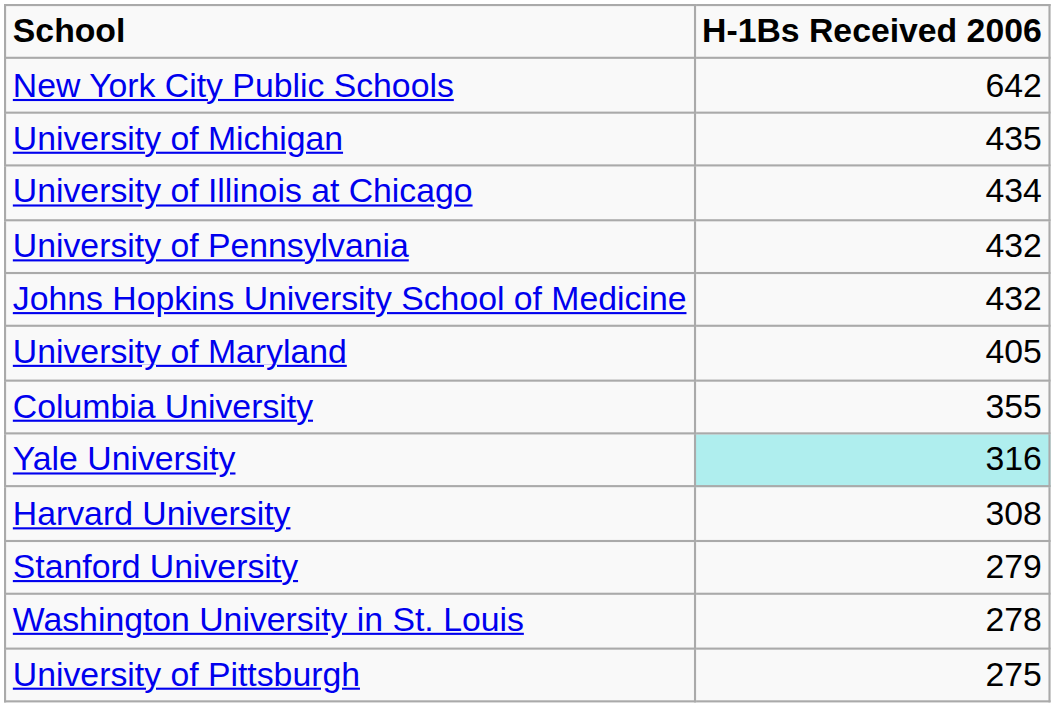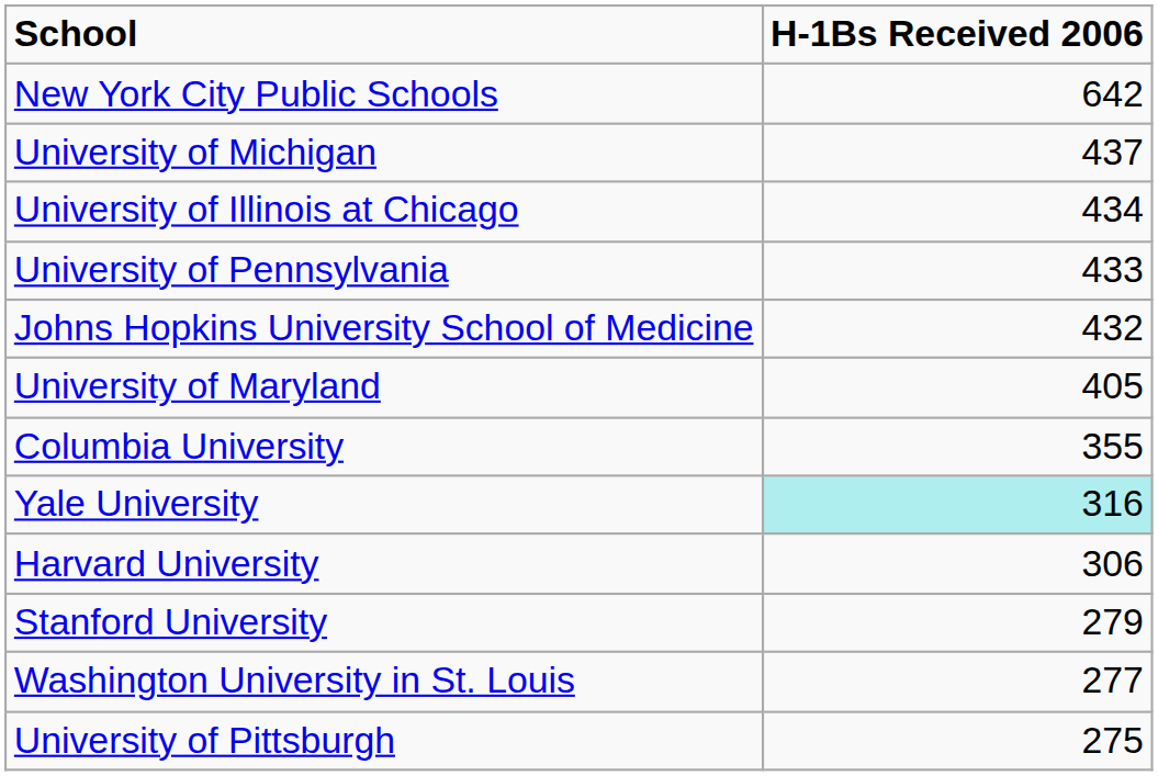 <table class="wikitable">
 <tr>
 <td><strong>School</strong></td>
 <td><strong>H-1Bs Received 2006</strong></td>
 </tr>
 <tr>
 <td><a href='#'>New York City Public Schools</a></td>
 <td align=right>642</td>
 </tr>
 <tr>
 <td><a href='#'>University of Michigan</a></td>
-<td align=right>435</td>
+<td align=right>437</td>
 </tr>
 <tr>
 <td><a href='#'>University of Illinois at Chicago</a></td>
 <td align=right>434</td>
 </tr>
 <tr>
 <td><a href='#'>University of Pennsylvania</a></td>
-<td align=right>432</td>
+<td align=right>433</td>
 </tr>
 <tr>
 <td><a href='#'>Johns Hopkins University School of Medicine</a></td>
 <td align=right>432</td>
 </tr>
 <tr>
 <td><a href='#'>University of Maryland</a></td>
 <td align=right>405</td>
 </tr>
 <tr>
 <td><a href='#'>Columbia University</a></td>
 <td align=right>355</td>
 </tr>
 <tr>
 <td><a href='#'>Yale University</a></td>
 <td align=right style="background: paleturquoise;">316</td>
 </tr>
 <tr>
 <td><a href='#'>Harvard University</a></td>
-<td align=right>308</td>
+<td align=right>306</td>
 </tr>
 <tr>
 <td><a href='#'>Stanford University</a></td>
 <td align=right>279</td>
 </tr>
 <tr>
 <td><a href='#'>Washington University in St. Louis</a></td>
-<td align=right>278</td>
+<td align=right>277</td>
 </tr>
 <tr>
 <td><a href='#'>University of Pittsburgh</a></td>
 <td align=right>275</td>
 </tr>
 </table>
